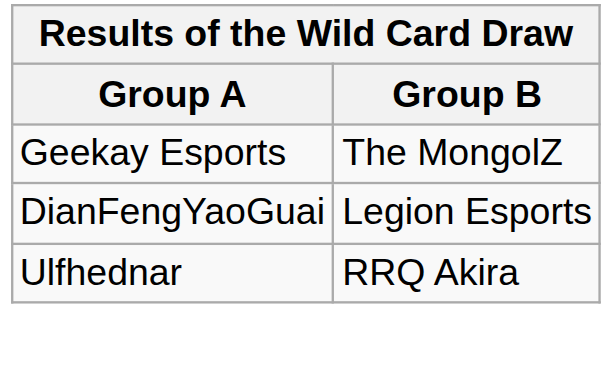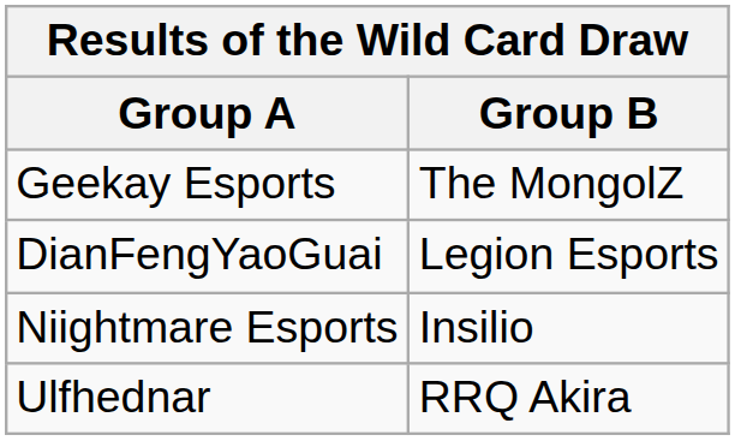 <table class="wikitable" style="margin-left:auto; margin-right:auto;">
 <tr>
 <th colspan="2">Results of the Wild Card Draw</th>
 </tr>
 <tr>
 <th>Group A</th>
 <th>Group B</th>
 </tr>
 <tr>
 <td> Geekay Esports</td>
 <td> The MongolZ</td>
 </tr>
 <tr>
 <td> DianFengYaoGuai</td>
 <td> Legion Esports</td>
 </tr>
 <tr>
+<td> Niightmare Esports</td>
+<td> Insilio</td>
+</tr>
+<tr>
 <td> Ulfhednar</td>
 <td> RRQ Akira</td>
 </tr>
 </table>
